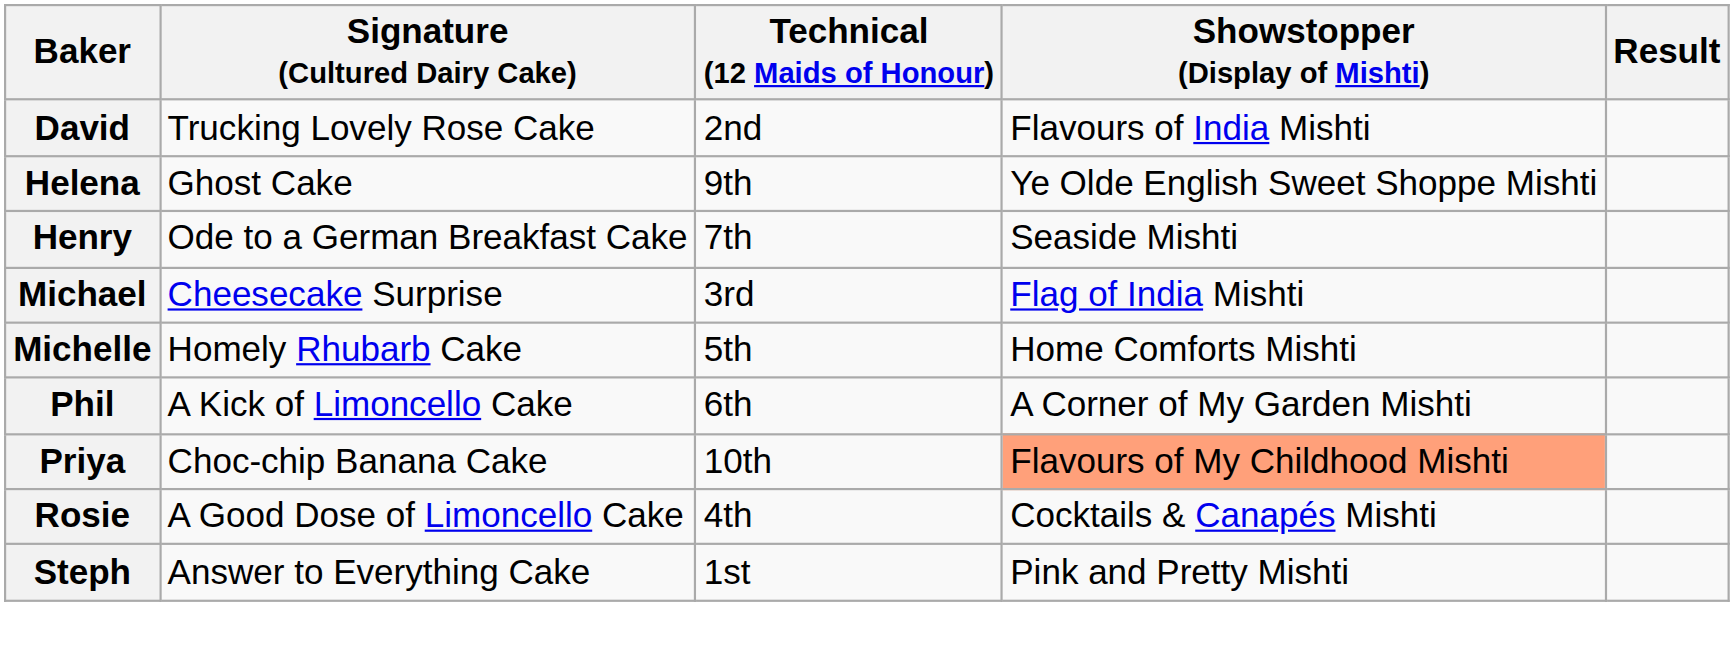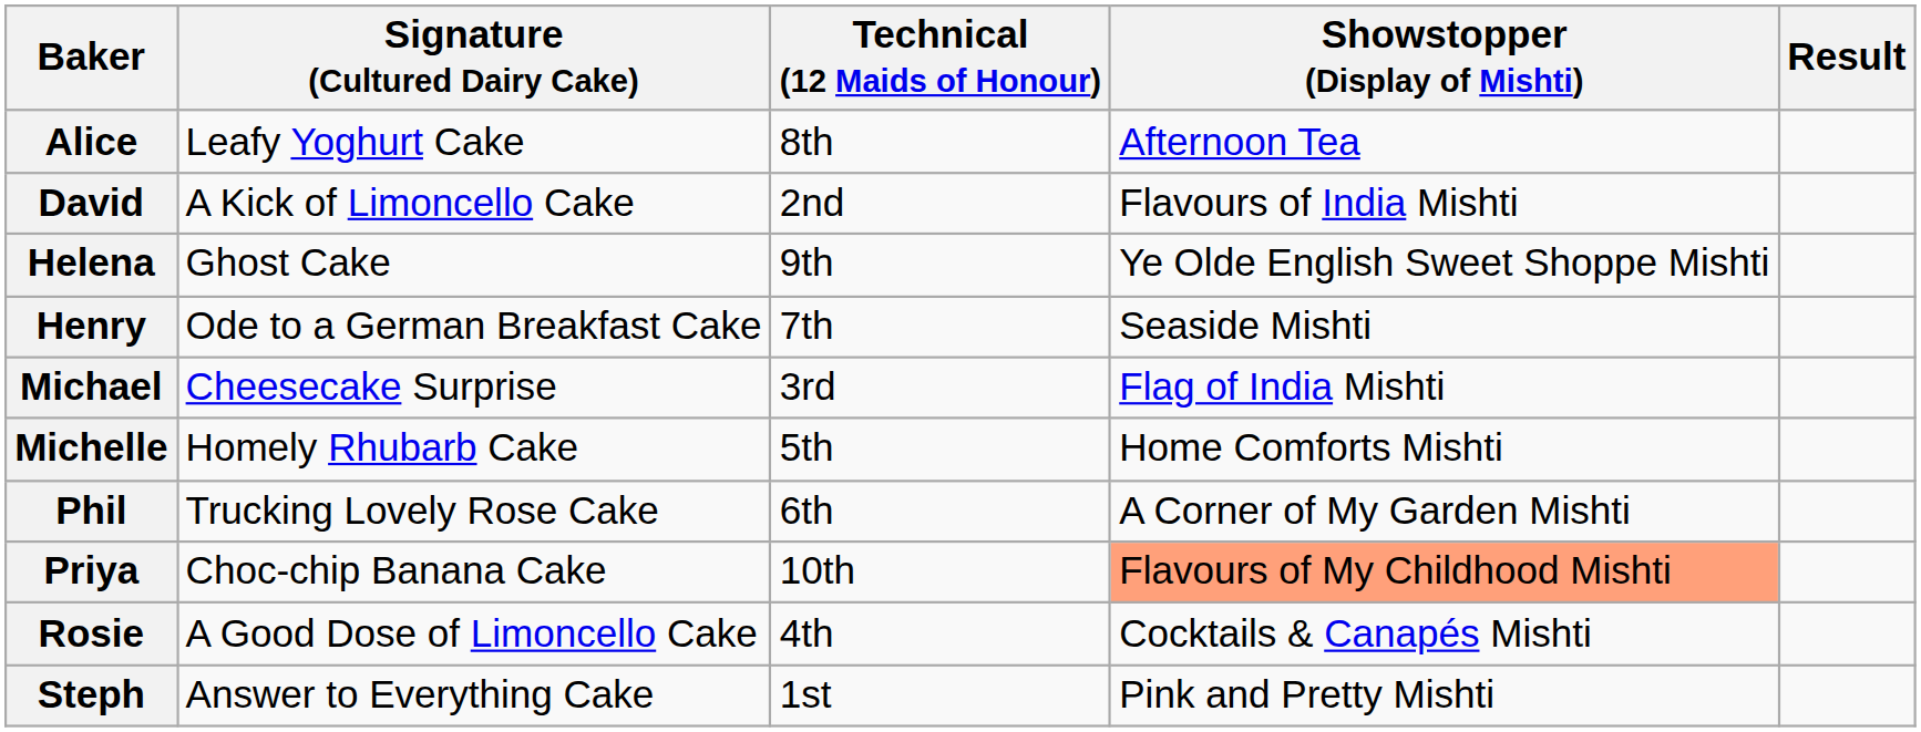 <table class="wikitable sortable col3center sticky-header">
 <tr>
 <th scope="col">Baker</th>
 <th scope="col" class="unsortable">Signature<br><small>(Cultured Dairy Cake)</small></th>
 <th scope="col">Technical<br><small>(12 <a href='#'>Maids of Honour</a>)</small></th>
 <th scope="col" class="unsortable">Showstopper<br><small>(Display of <a href='#'>Mishti</a>)</small></th>
 <th scope="col">Result</th>
 </tr>
 <tr>
+<th scope="row">Alice</th>
+<td>Leafy <a href='#'>Yoghurt</a> Cake</td>
+<td>8th</td>
+<td><a href='#'>Afternoon Tea</a></td>
+<td></td>
+</tr>
+<tr>
 <th scope="row">David</th>
-<td>Trucking Lovely Rose Cake</td>
+<td>A Kick of <a href='#'>Limoncello</a> Cake</td>
 <td>2nd</td>
 <td>Flavours of <a href='#'>India</a> Mishti</td>
 <td></td>
 </tr>
 <tr>
 <th scope="row">Helena</th>
 <td>Ghost Cake</td>
 <td>9th</td>
 <td>Ye Olde English Sweet Shoppe Mishti</td>
 <td></td>
 </tr>
 <tr>
 <th scope="row">Henry</th>
 <td>Ode to a German Breakfast Cake</td>
 <td>7th</td>
 <td>Seaside Mishti</td>
 <td></td>
 </tr>
 <tr>
 <th scope="row">Michael</th>
 <td><a href='#'>Cheesecake</a> Surprise</td>
 <td>3rd</td>
 <td><a href='#'>Flag of India</a> Mishti</td>
 <td></td>
 </tr>
 <tr>
 <th scope="row">Michelle</th>
 <td>Homely <a href='#'>Rhubarb</a> Cake</td>
 <td>5th</td>
 <td>Home Comforts Mishti</td>
 <td></td>
 </tr>
 <tr>
 <th scope="row">Phil</th>
-<td>A Kick of <a href='#'>Limoncello</a> Cake</td>
+<td>Trucking Lovely Rose Cake</td>
 <td>6th</td>
 <td>A Corner of My Garden Mishti</td>
 <td></td>
 </tr>
 <tr>
 <th scope="row">Priya</th>
 <td>Choc-chip Banana Cake</td>
 <td>10th</td>
 <td style="background: lightsalmon;">Flavours of My Childhood Mishti</td>
 <td></td>
 </tr>
 <tr>
 <th scope="row">Rosie</th>
 <td>A Good Dose of <a href='#'>Limoncello</a> Cake</td>
 <td>4th</td>
 <td>Cocktails & <a href='#'>Canapés</a> Mishti</td>
 <td></td>
 </tr>
 <tr>
 <th scope="row">Steph</th>
 <td>Answer to Everything Cake</td>
 <td>1st</td>
 <td>Pink and Pretty Mishti</td>
 <td></td>
 </tr>
 </table>
